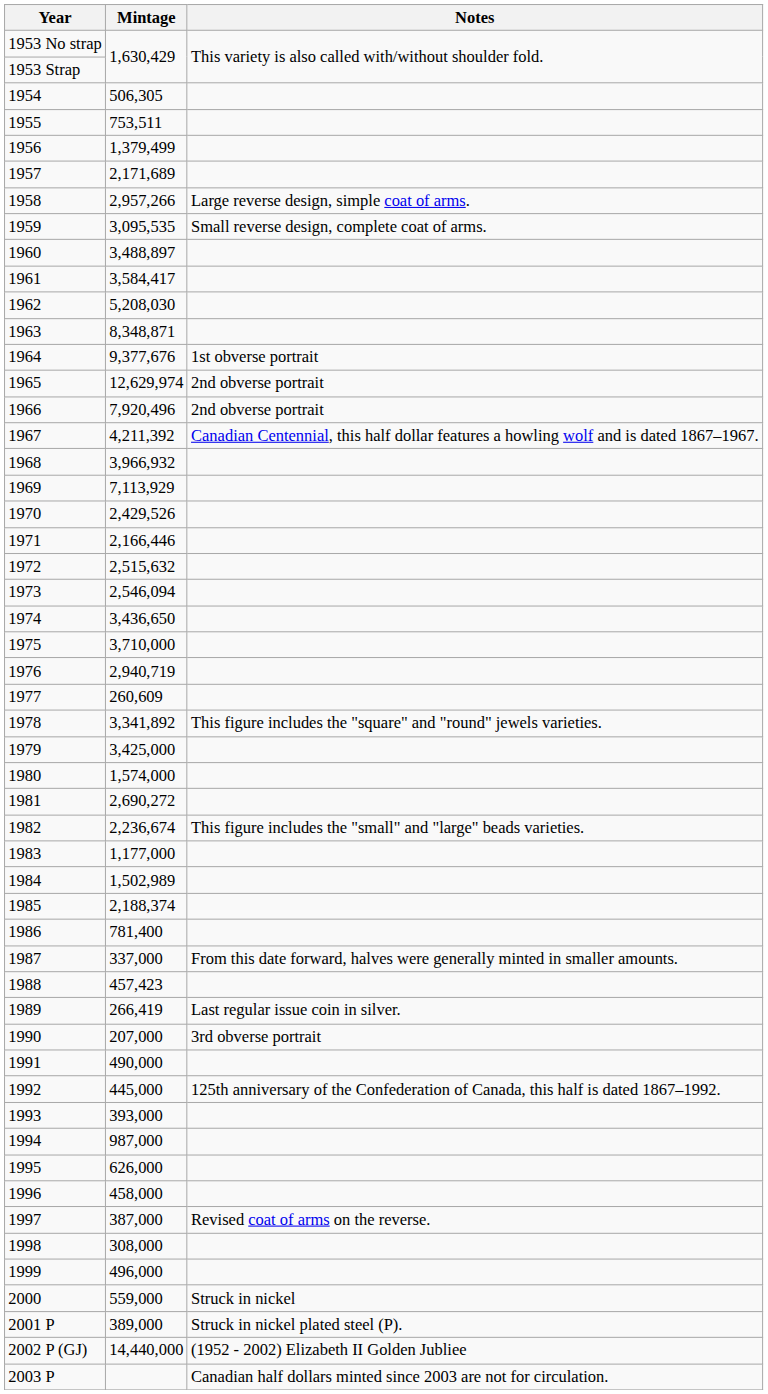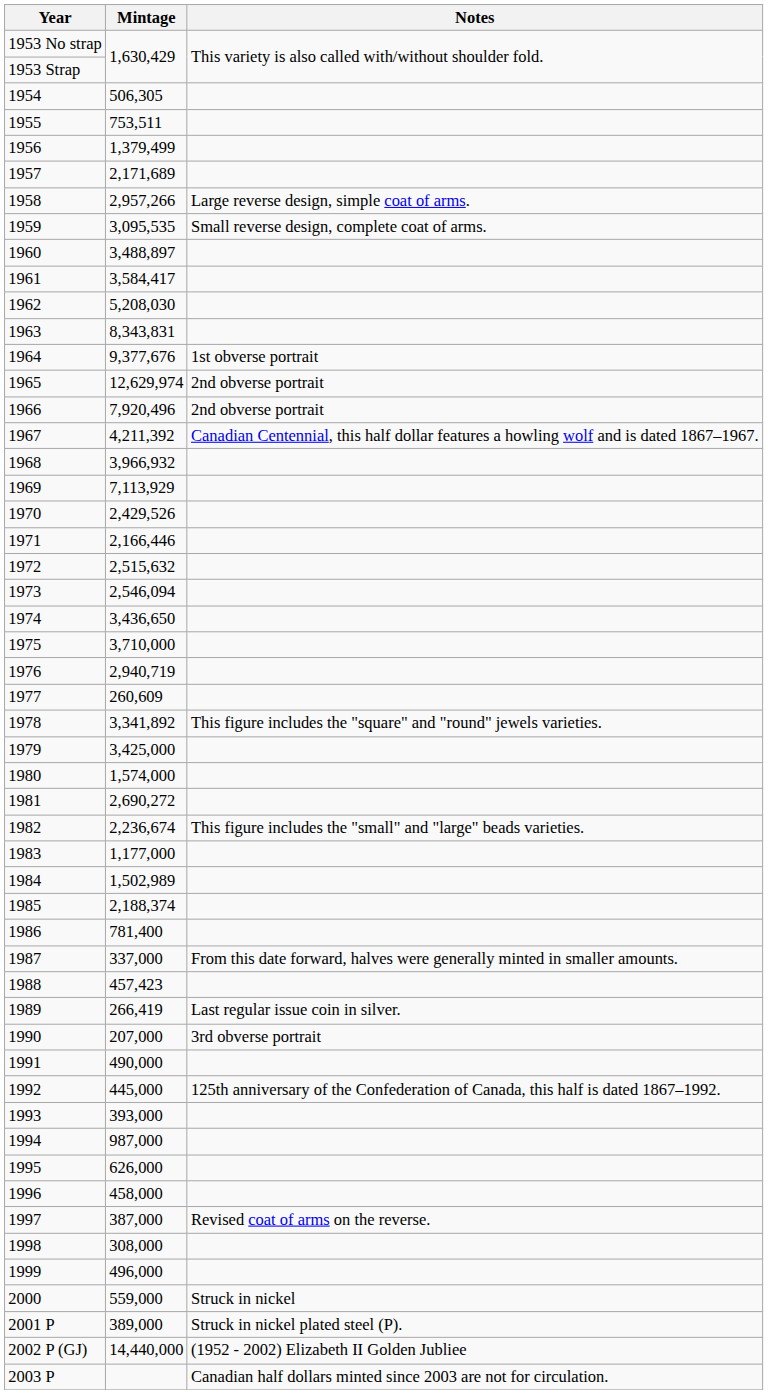 <table class="wikitable sortable">
 <tr>
 <th>Year</th>
 <th>Mintage</th>
 <th class="unsortable">Notes</th>
 </tr>
 <tr>
 <td>1953 No strap</td>
 <td rowspan="2">1,630,429</td>
 <td rowspan="2">This variety is also called with/without shoulder fold.</td>
 </tr>
 <tr>
 <td>1953 Strap</td>
 </tr>
 <tr>
 <td>1954</td>
 <td>506,305</td>
 <td></td>
 </tr>
 <tr>
 <td>1955</td>
 <td>753,511</td>
 <td></td>
 </tr>
 <tr>
 <td>1956</td>
 <td>1,379,499</td>
 <td></td>
 </tr>
 <tr>
 <td>1957</td>
 <td>2,171,689</td>
 <td></td>
 </tr>
 <tr>
 <td>1958</td>
 <td>2,957,266</td>
 <td>Large reverse design, simple <a href='#'>coat of arms</a>.</td>
 </tr>
 <tr>
 <td>1959</td>
 <td>3,095,535</td>
 <td>Small reverse design, complete coat of arms.</td>
 </tr>
 <tr>
 <td>1960</td>
 <td>3,488,897</td>
 <td></td>
 </tr>
 <tr>
 <td>1961</td>
 <td>3,584,417</td>
 <td></td>
 </tr>
 <tr>
 <td>1962</td>
 <td>5,208,030</td>
 <td></td>
 </tr>
 <tr>
 <td>1963</td>
-<td>8,348,871</td>
+<td>8,343,831</td>
 <td></td>
 </tr>
 <tr>
 <td>1964</td>
 <td>9,377,676</td>
 <td>1st obverse portrait</td>
 </tr>
 <tr>
 <td>1965</td>
 <td>12,629,974</td>
 <td>2nd obverse portrait</td>
 </tr>
 <tr>
 <td>1966</td>
 <td>7,920,496</td>
 <td>2nd obverse portrait</td>
 </tr>
 <tr>
 <td>1967</td>
 <td>4,211,392</td>
 <td><a href='#'>Canadian Centennial</a>, this half dollar features a howling <a href='#'>wolf</a> and is dated 1867–1967.</td>
 </tr>
 <tr>
 <td>1968</td>
 <td>3,966,932</td>
 <td></td>
 </tr>
 <tr>
 <td>1969</td>
 <td>7,113,929</td>
 <td></td>
 </tr>
 <tr>
 <td>1970</td>
 <td>2,429,526</td>
 <td></td>
 </tr>
 <tr>
 <td>1971</td>
 <td>2,166,446</td>
 <td></td>
 </tr>
 <tr>
 <td>1972</td>
 <td>2,515,632</td>
 <td></td>
 </tr>
 <tr>
 <td>1973</td>
 <td>2,546,094</td>
 <td></td>
 </tr>
 <tr>
 <td>1974</td>
 <td>3,436,650</td>
 <td></td>
 </tr>
 <tr>
 <td>1975</td>
 <td>3,710,000</td>
 <td></td>
 </tr>
 <tr>
 <td>1976</td>
 <td>2,940,719</td>
 <td></td>
 </tr>
 <tr>
 <td>1977</td>
 <td>260,609</td>
 <td></td>
 </tr>
 <tr>
 <td>1978</td>
 <td>3,341,892</td>
 <td>This figure includes the "square" and "round" jewels varieties.</td>
 </tr>
 <tr>
 <td>1979</td>
 <td>3,425,000</td>
 <td></td>
 </tr>
 <tr>
 <td>1980</td>
 <td>1,574,000</td>
 <td></td>
 </tr>
 <tr>
 <td>1981</td>
 <td>2,690,272</td>
 <td></td>
 </tr>
 <tr>
 <td>1982</td>
 <td>2,236,674</td>
 <td>This figure includes the "small" and "large" beads varieties.</td>
 </tr>
 <tr>
 <td>1983</td>
 <td>1,177,000</td>
 <td></td>
 </tr>
 <tr>
 <td>1984</td>
 <td>1,502,989</td>
 <td></td>
 </tr>
 <tr>
 <td>1985</td>
 <td>2,188,374</td>
 <td></td>
 </tr>
 <tr>
 <td>1986</td>
 <td>781,400</td>
 <td></td>
 </tr>
 <tr>
 <td>1987</td>
 <td>337,000</td>
 <td>From this date forward, halves were generally minted in smaller amounts.</td>
 </tr>
 <tr>
 <td>1988</td>
 <td>457,423</td>
 <td></td>
 </tr>
 <tr>
 <td>1989</td>
 <td>266,419</td>
 <td>Last regular issue coin in silver.</td>
 </tr>
 <tr>
 <td>1990</td>
 <td>207,000</td>
 <td>3rd obverse portrait</td>
 </tr>
 <tr>
 <td>1991</td>
 <td>490,000</td>
 <td></td>
 </tr>
 <tr>
 <td>1992</td>
 <td>445,000</td>
 <td>125th anniversary of the Confederation of Canada, this half is dated 1867–1992.</td>
 </tr>
 <tr>
 <td>1993</td>
 <td>393,000</td>
 <td></td>
 </tr>
 <tr>
 <td>1994</td>
 <td>987,000</td>
 <td></td>
 </tr>
 <tr>
 <td>1995</td>
 <td>626,000</td>
 <td></td>
 </tr>
 <tr>
 <td>1996</td>
 <td>458,000</td>
 <td></td>
 </tr>
 <tr>
 <td>1997</td>
 <td>387,000</td>
 <td>Revised <a href='#'>coat of arms</a> on the reverse.</td>
 </tr>
 <tr>
 <td>1998</td>
 <td>308,000</td>
 <td></td>
 </tr>
 <tr>
 <td>1999</td>
 <td>496,000</td>
 <td></td>
 </tr>
 <tr>
 <td>2000</td>
 <td>559,000</td>
 <td>Struck in nickel</td>
 </tr>
 <tr>
 <td>2001 P</td>
 <td>389,000</td>
 <td>Struck in nickel plated steel (P).</td>
 </tr>
 <tr>
 <td>2002 P (GJ)</td>
 <td>14,440,000</td>
 <td>(1952 - 2002) Elizabeth II Golden Jubliee</td>
 </tr>
 <tr>
 <td>2003 P</td>
 <td></td>
 <td>Canadian half dollars minted since 2003 are not for circulation.</td>
 </tr>
 </table>
